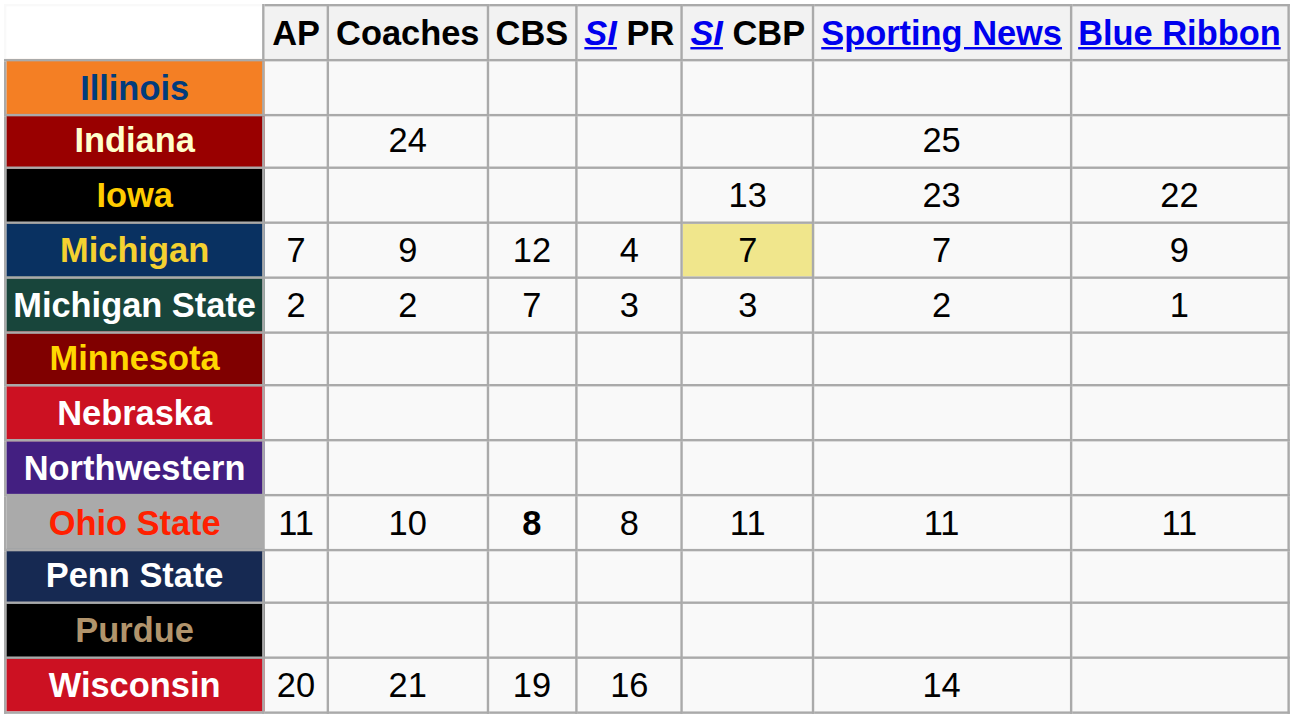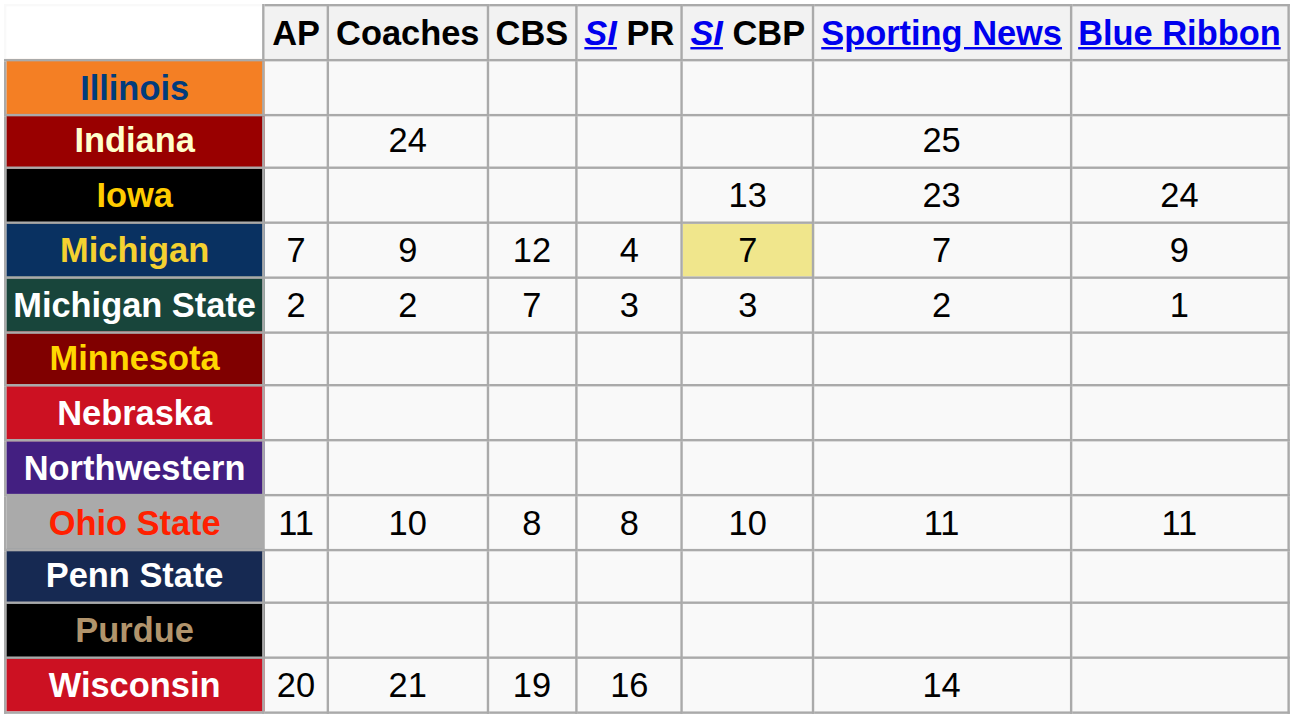 <table class="wikitable" style="white-space:nowrap; font-size:90%;">
 <tr>
 <td style="background:white; border-top-style:hidden; border-left-style:hidden;"></td>
 <th>AP</th>
 <th>Coaches</th>
 <th>CBS</th>
 <th><em><a href='#'>SI</a></em> PR</th>
 <th><em><a href='#'>SI</a></em> CBP</th>
 <th><a href='#'>Sporting News</a></th>
 <th><a href='#'>Blue Ribbon</a></th>
 </tr>
 <tr style="text-align:center;">
 <th style="background:#F47F24; color:#003C7D;"  width=75>Illinois</th>
 <td></td>
 <td></td>
 <td></td>
 <td></td>
 <td></td>
 <td></td>
 <td></td>
 </tr>
 <tr style="text-align:center;">
 <th style="background:#990000; color:#FFFFCC;"  width=75>Indiana</th>
 <td></td>
 <td>24</td>
 <td></td>
 <td></td>
 <td></td>
 <td>25</td>
 <td></td>
 </tr>
 <tr style="text-align:center;">
 <th style="background:#000000; color:#FFCC00;"  width=75>Iowa</th>
 <td></td>
 <td></td>
 <td></td>
 <td></td>
 <td>13</td>
 <td>23</td>
-<td>22</td>
+<td>24</td>
 </tr>
 <tr style="text-align:center;">
 <th style="background:#093161; color:#F5D130;"  width=75>Michigan</th>
 <td>7</td>
 <td>9</td>
 <td>12</td>
 <td>4</td>
 <td style="background: khaki;">7</td>
 <td>7</td>
 <td>9</td>
 </tr>
 <tr style="text-align:center;">
 <th style="background:#18453B; color:white;"  width=75>Michigan State</th>
 <td>2</td>
 <td>2</td>
 <td>7</td>
 <td>3</td>
 <td>3</td>
 <td>2</td>
 <td>1</td>
 </tr>
 <tr style="text-align:center;">
 <th style="background:#800000; color:#FFD700;"  width=75>Minnesota</th>
 <td></td>
 <td></td>
 <td></td>
 <td></td>
 <td></td>
 <td></td>
 <td></td>
 </tr>
 <tr style="text-align:center;">
 <th style="background:#CC1122; color:white;"  width=75>Nebraska</th>
 <td></td>
 <td></td>
 <td></td>
 <td></td>
 <td></td>
 <td></td>
 <td></td>
 </tr>
 <tr style="text-align:center;">
 <th style="background:#431F81; color:white;"  width=75>Northwestern</th>
 <td></td>
 <td></td>
 <td></td>
 <td></td>
 <td></td>
 <td></td>
 <td></td>
 </tr>
 <tr style="text-align:center;">
 <th style="background:#AAAAAA; color:#FF2000;"  width=75>Ohio State</th>
 <td>11</td>
 <td>10</td>
-<td><strong>8</strong></td>
 <td>8</td>
-<td>11</td>
+<td>8</td>
+<td>10</td>
 <td>11</td>
 <td>11</td>
 </tr>
 <tr style="text-align:center;">
 <th style="background:#162952; color:white;"  width=75>Penn State</th>
 <td></td>
 <td></td>
 <td></td>
 <td></td>
 <td></td>
 <td></td>
 <td></td>
 </tr>
 <tr style="text-align:center;">
 <th style="background:#000000; color:#B1946C;"  width=75>Purdue</th>
 <td></td>
 <td></td>
 <td></td>
 <td></td>
 <td></td>
 <td></td>
 <td></td>
 </tr>
 <tr style="text-align:center;">
 <th style="background:#CC1122; color:white;"  width=75>Wisconsin</th>
 <td>20</td>
 <td>21</td>
 <td>19</td>
 <td>16</td>
 <td></td>
 <td>14</td>
 <td></td>
 </tr>
 </table>
